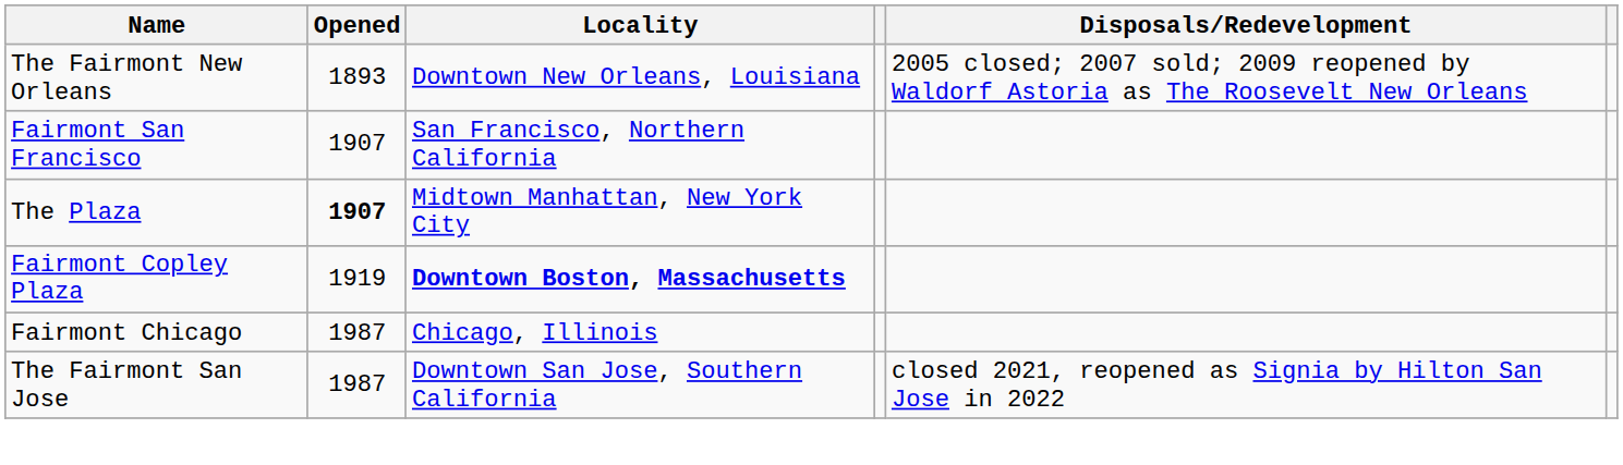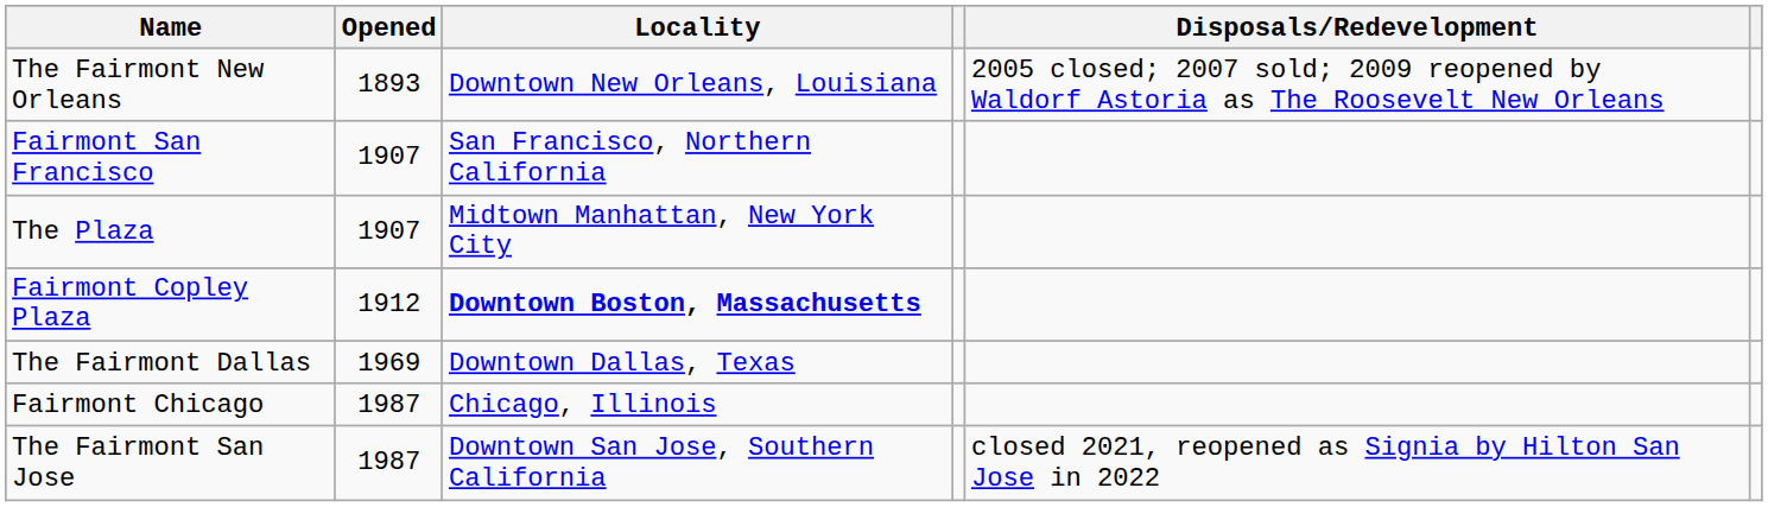 <table class="wikitable mw-collapsible mw-collapsed">
 <tr>
 <th class="unsortable">Name</th>
 <th>Opened</th>
 <th>Locality</th>
 <th></th>
 <th>Disposals/Redevelopment</th>
 <th></th>
 </tr>
 <tr>
 <td>The Fairmont New Orleans</td>
 <td style="text-align:center">1893</td>
 <td><a href='#'>Downtown New Orleans</a>, <a href='#'>Louisiana</a></td>
 <td></td>
 <td>2005 closed; 2007 sold; 2009 reopened by<br> <a href='#'>Waldorf Astoria</a> as <a href='#'>The Roosevelt New Orleans</a></td>
 <td></td>
 </tr>
 <tr>
 <td><a href='#'>Fairmont San Francisco</a></td>
 <td style="text-align:center">1907</td>
 <td><a href='#'>San Francisco</a>, <a href='#'>Northern California</a></td>
 <td></td>
 <td></td>
 <td></td>
 </tr>
 <tr>
 <td>The <a href='#'>Plaza</a></td>
-<td style="text-align:center"><strong>1907</strong></td>
+<td style="text-align:center">1907</td>
 <td><a href='#'>Midtown Manhattan</a>, <a href='#'>New York City</a></td>
 <td></td>
 <td></td>
 <td></td>
 </tr>
 <tr>
 <td><a href='#'>Fairmont Copley Plaza</a></td>
-<td style="text-align:center">1919</td>
+<td style="text-align:center">1912</td>
 <td><strong><a href='#'>Downtown Boston</a>, <a href='#'>Massachusetts</a></strong></td>
+<td></td>
+<td></td>
+<td></td>
+</tr>
+<tr>
+<td>The Fairmont Dallas</td>
+<td style="text-align:center">1969</td>
+<td><a href='#'>Downtown Dallas</a>, <a href='#'>Texas</a></td>
 <td></td>
 <td></td>
 <td></td>
 </tr>
 <tr>
 <td>Fairmont Chicago</td>
 <td style="text-align:center">1987</td>
 <td><a href='#'>Chicago</a>, <a href='#'>Illinois</a></td>
 <td></td>
 <td></td>
 <td></td>
 </tr>
 <tr>
 <td>The Fairmont San Jose</td>
 <td style="text-align:center">1987</td>
 <td><a href='#'>Downtown San Jose</a>, <a href='#'>Southern California</a></td>
 <td></td>
 <td>closed 2021, reopened as <a href='#'>Signia by Hilton San Jose</a> in 2022</td>
 <td></td>
 </tr>
 </table>
